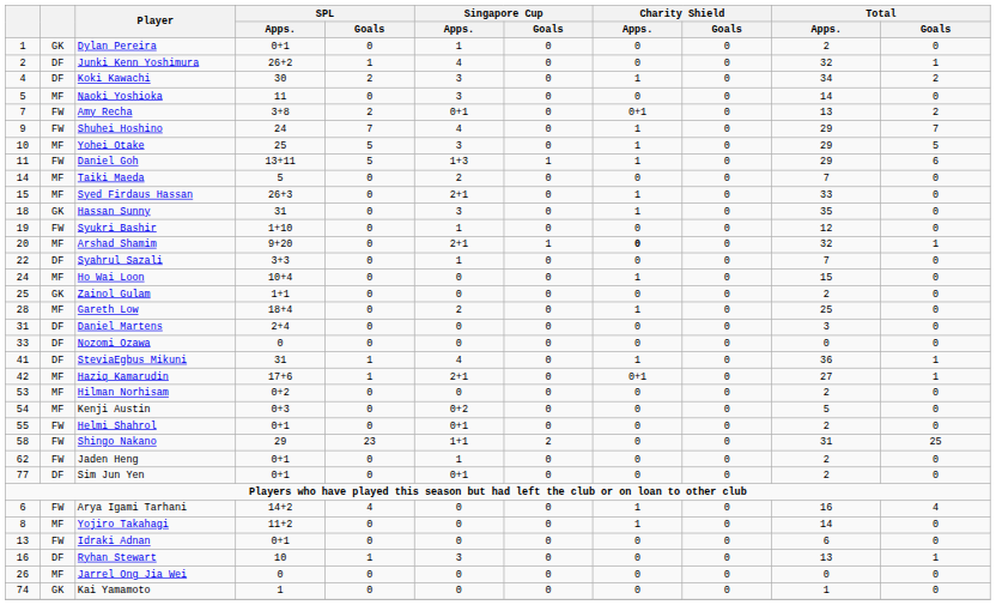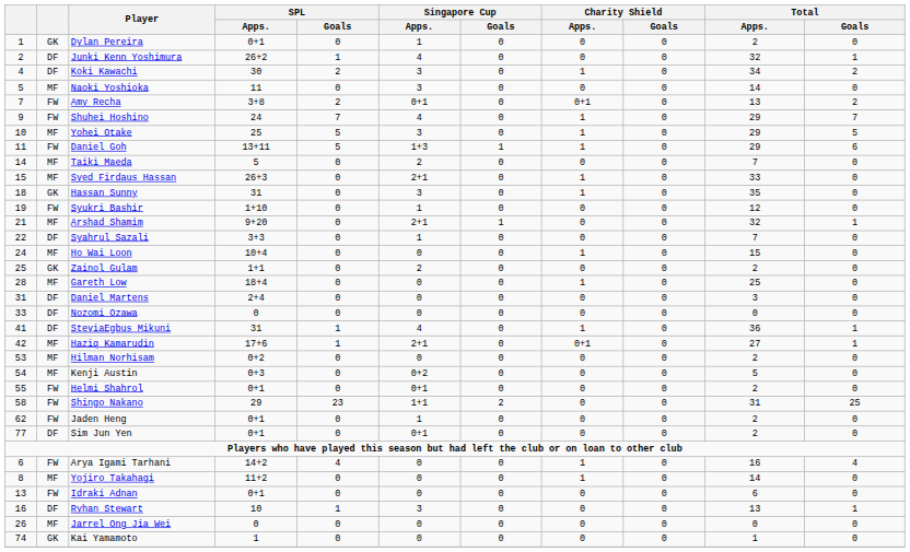 <table class="wikitable" style="text-align:center; font-size:100%; width:80%;">
 <tr>
 <th rowspan=2></th>
 <th rowspan=2></th>
 <th rowspan=2 width="200">Player</th>
 <th colspan=2 width="105">SPL</th>
 <th colspan=2 width="105">Singapore Cup</th>
 <th colspan=2 width="105">Charity Shield</th>
 <th colspan=2 width="130">Total</th>
 </tr>
 <tr>
 <th>Apps.</th>
 <th>Goals</th>
 <th>Apps.</th>
 <th>Goals</th>
 <th>Apps.</th>
 <th>Goals</th>
 <th>Apps.</th>
 <th>Goals</th>
 </tr>
 <tr>
 <td>1</td>
 <td>GK</td>
 <td align="left"> <a href='#'>Dylan Pereira</a></td>
 <td>0+1</td>
 <td>0</td>
 <td>1</td>
 <td>0</td>
 <td>0</td>
 <td>0</td>
 <td>2</td>
 <td>0</td>
 </tr>
 <tr>
 <td>2</td>
 <td>DF</td>
 <td align="left"> <a href='#'>Junki Kenn Yoshimura</a></td>
 <td>26+2</td>
 <td>1</td>
 <td>4</td>
 <td>0</td>
 <td>0</td>
 <td>0</td>
 <td>32</td>
 <td>1</td>
 </tr>
 <tr>
 <td>4</td>
 <td>DF</td>
 <td align="left"> <a href='#'>Koki Kawachi</a></td>
 <td>30</td>
 <td>2</td>
 <td>3</td>
 <td>0</td>
 <td>1</td>
 <td>0</td>
 <td>34</td>
 <td>2</td>
 </tr>
 <tr>
 <td>5</td>
 <td>MF</td>
 <td align="left"> <a href='#'>Naoki Yoshioka</a></td>
 <td>11</td>
 <td>0</td>
 <td>3</td>
 <td>0</td>
 <td>0</td>
 <td>0</td>
 <td>14</td>
 <td>0</td>
 </tr>
 <tr>
 <td>7</td>
 <td>FW</td>
 <td align="left"> <a href='#'>Amy Recha</a></td>
 <td>3+8</td>
 <td>2</td>
 <td>0+1</td>
 <td>0</td>
 <td>0+1</td>
 <td>0</td>
 <td>13</td>
 <td>2</td>
 </tr>
 <tr>
 <td>9</td>
 <td>FW</td>
 <td align="left"> <a href='#'>Shuhei Hoshino</a></td>
 <td>24</td>
 <td>7</td>
 <td>4</td>
 <td>0</td>
 <td>1</td>
 <td>0</td>
 <td>29</td>
 <td>7</td>
 </tr>
 <tr>
 <td>10</td>
 <td>MF</td>
 <td align="left"> <a href='#'>Yohei Otake</a></td>
 <td>25</td>
 <td>5</td>
 <td>3</td>
 <td>0</td>
 <td>1</td>
 <td>0</td>
 <td>29</td>
 <td>5</td>
 </tr>
 <tr>
 <td>11</td>
 <td>FW</td>
 <td align="left"> <a href='#'>Daniel Goh</a></td>
 <td>13+11</td>
 <td>5</td>
 <td>1+3</td>
 <td>1</td>
 <td>1</td>
 <td>0</td>
 <td>29</td>
 <td>6</td>
 </tr>
 <tr>
 <td>14</td>
 <td>MF</td>
 <td align="left"> <a href='#'>Taiki Maeda</a></td>
 <td>5</td>
 <td>0</td>
 <td>2</td>
 <td>0</td>
 <td>0</td>
 <td>0</td>
 <td>7</td>
 <td>0</td>
 </tr>
 <tr>
 <td>15</td>
 <td>MF</td>
 <td align="left"> <a href='#'>Syed Firdaus Hassan</a></td>
 <td>26+3</td>
 <td>0</td>
 <td>2+1</td>
 <td>0</td>
 <td>1</td>
 <td>0</td>
 <td>33</td>
 <td>0</td>
 </tr>
 <tr>
 <td>18</td>
 <td>GK</td>
 <td align="left"> <a href='#'>Hassan Sunny</a></td>
 <td>31</td>
 <td>0</td>
 <td>3</td>
 <td>0</td>
 <td>1</td>
 <td>0</td>
 <td>35</td>
 <td>0</td>
 </tr>
 <tr>
 <td>19</td>
 <td>FW</td>
 <td align="left"> <a href='#'>Syukri Bashir</a></td>
 <td>1+10</td>
 <td>0</td>
 <td>1</td>
 <td>0</td>
 <td>0</td>
 <td>0</td>
 <td>12</td>
 <td>0</td>
 </tr>
 <tr>
-<td>20</td>
+<td>21</td>
 <td>MF</td>
 <td align="left"> <a href='#'>Arshad Shamim</a></td>
 <td>9+20</td>
 <td>0</td>
 <td>2+1</td>
 <td>1</td>
-<td><strong>0</strong></td>
+<td>0</td>
 <td>0</td>
 <td>32</td>
 <td>1</td>
 </tr>
 <tr>
 <td>22</td>
 <td>DF</td>
 <td align="left"> <a href='#'>Syahrul Sazali</a></td>
 <td>3+3</td>
 <td>0</td>
 <td>1</td>
 <td>0</td>
 <td>0</td>
 <td>0</td>
 <td>7</td>
 <td>0</td>
 </tr>
 <tr>
 <td>24</td>
 <td>MF</td>
 <td align="left"> <a href='#'>Ho Wai Loon</a></td>
 <td>10+4</td>
 <td>0</td>
 <td>0</td>
 <td>0</td>
 <td>1</td>
 <td>0</td>
 <td>15</td>
 <td>0</td>
 </tr>
 <tr>
 <td>25</td>
 <td>GK</td>
 <td align="left"> <a href='#'>Zainol Gulam</a></td>
 <td>1+1</td>
 <td>0</td>
-<td>0</td>
+<td>2</td>
 <td>0</td>
 <td>0</td>
 <td>0</td>
 <td>2</td>
 <td>0</td>
 </tr>
 <tr>
 <td>28</td>
 <td>MF</td>
 <td align="left"> <a href='#'>Gareth Low</a></td>
 <td>18+4</td>
 <td>0</td>
-<td>2</td>
+<td>0</td>
 <td>0</td>
 <td>1</td>
 <td>0</td>
 <td>25</td>
 <td>0</td>
 </tr>
 <tr>
 <td>31</td>
 <td>DF</td>
 <td align="left"> <a href='#'>Daniel Martens</a></td>
 <td>2+4</td>
 <td>0</td>
 <td>0</td>
 <td>0</td>
 <td>0</td>
 <td>0</td>
 <td>3</td>
 <td>0</td>
 </tr>
 <tr>
 <td>33</td>
 <td>DF</td>
 <td align="left"> <a href='#'>Nozomi Ozawa</a></td>
 <td>0</td>
 <td>0</td>
 <td>0</td>
 <td>0</td>
 <td>0</td>
 <td>0</td>
 <td>0</td>
 <td>0</td>
 </tr>
 <tr>
 <td>41</td>
 <td>DF</td>
 <td align="left"> <a href='#'>SteviaEgbus Mikuni</a></td>
 <td>31</td>
 <td>1</td>
 <td>4</td>
 <td>0</td>
 <td>1</td>
 <td>0</td>
 <td>36</td>
 <td>1</td>
 </tr>
 <tr>
 <td>42</td>
 <td>MF</td>
 <td align="left"> <a href='#'>Haziq Kamarudin</a></td>
 <td>17+6</td>
 <td>1</td>
 <td>2+1</td>
 <td>0</td>
 <td>0+1</td>
 <td>0</td>
 <td>27</td>
 <td>1</td>
 </tr>
 <tr>
 <td>53</td>
 <td>MF</td>
 <td align="left"> <a href='#'>Hilman Norhisam</a></td>
 <td>0+2</td>
 <td>0</td>
 <td>0</td>
 <td>0</td>
 <td>0</td>
 <td>0</td>
 <td>2</td>
 <td>0</td>
 </tr>
 <tr>
 <td>54</td>
 <td>MF</td>
 <td align="left"> Kenji Austin</td>
 <td>0+3</td>
 <td>0</td>
 <td>0+2</td>
 <td>0</td>
 <td>0</td>
 <td>0</td>
 <td>5</td>
 <td>0</td>
 </tr>
 <tr>
 <td>55</td>
 <td>FW</td>
 <td align="left"> <a href='#'>Helmi Shahrol</a></td>
 <td>0+1</td>
 <td>0</td>
 <td>0+1</td>
 <td>0</td>
 <td>0</td>
 <td>0</td>
 <td>2</td>
 <td>0</td>
 </tr>
 <tr>
 <td>58</td>
 <td>FW</td>
 <td align="left"> <a href='#'>Shingo Nakano</a></td>
 <td>29</td>
 <td>23</td>
 <td>1+1</td>
 <td>2</td>
 <td>0</td>
 <td>0</td>
 <td>31</td>
 <td>25</td>
 </tr>
 <tr>
 <td>62</td>
 <td>FW</td>
 <td align="left"> Jaden Heng</td>
 <td>0+1</td>
 <td>0</td>
 <td>1</td>
 <td>0</td>
 <td>0</td>
 <td>0</td>
 <td>2</td>
 <td>0</td>
 </tr>
 <tr>
 <td>77</td>
 <td>DF</td>
 <td align="left"> Sim Jun Yen</td>
 <td>0+1</td>
 <td>0</td>
 <td>0+1</td>
 <td>0</td>
 <td>0</td>
 <td>0</td>
 <td>2</td>
 <td>0</td>
 </tr>
 <tr>
 <td colspan="17"><strong>Players who have played this season but had left the club or on loan to other club</strong></td>
 </tr>
 <tr>
 <td>6</td>
 <td>FW</td>
 <td align="left"> Arya Igami Tarhani</td>
 <td>14+2</td>
 <td>4</td>
 <td>0</td>
 <td>0</td>
 <td>1</td>
 <td>0</td>
 <td>16</td>
 <td>4</td>
 </tr>
 <tr>
 <td>8</td>
 <td>MF</td>
 <td align="left"> <a href='#'>Yojiro Takahagi</a></td>
 <td>11+2</td>
 <td>0</td>
 <td>0</td>
 <td>0</td>
 <td>1</td>
 <td>0</td>
 <td>14</td>
 <td>0</td>
 </tr>
 <tr>
 <td>13</td>
 <td>FW</td>
 <td align="left"> <a href='#'>Idraki Adnan</a></td>
 <td>0+1</td>
 <td>0</td>
 <td>0</td>
 <td>0</td>
 <td>0</td>
 <td>0</td>
 <td>6</td>
 <td>0</td>
 </tr>
 <tr>
 <td>16</td>
 <td>DF</td>
 <td align="left"> <a href='#'>Ryhan Stewart</a></td>
 <td>10</td>
 <td>1</td>
 <td>3</td>
 <td>0</td>
 <td>0</td>
 <td>0</td>
 <td>13</td>
 <td>1</td>
 </tr>
 <tr>
 <td>26</td>
 <td>MF</td>
 <td align="left"> <a href='#'>Jarrel Ong Jia Wei</a></td>
 <td>0</td>
 <td>0</td>
 <td>0</td>
 <td>0</td>
 <td>0</td>
 <td>0</td>
 <td>0</td>
 <td>0</td>
 </tr>
 <tr>
 <td>74</td>
 <td>GK</td>
 <td align="left"> Kai Yamamoto</td>
 <td>1</td>
 <td>0</td>
 <td>0</td>
 <td>0</td>
 <td>0</td>
 <td>0</td>
 <td>1</td>
 <td>0</td>
 </tr>
 <tr>
 </tr>
 </table>
